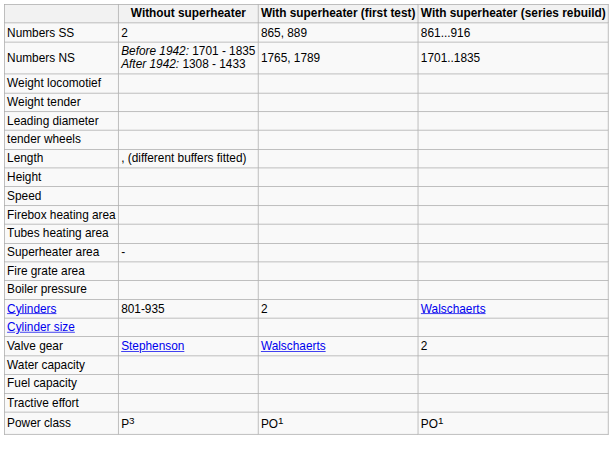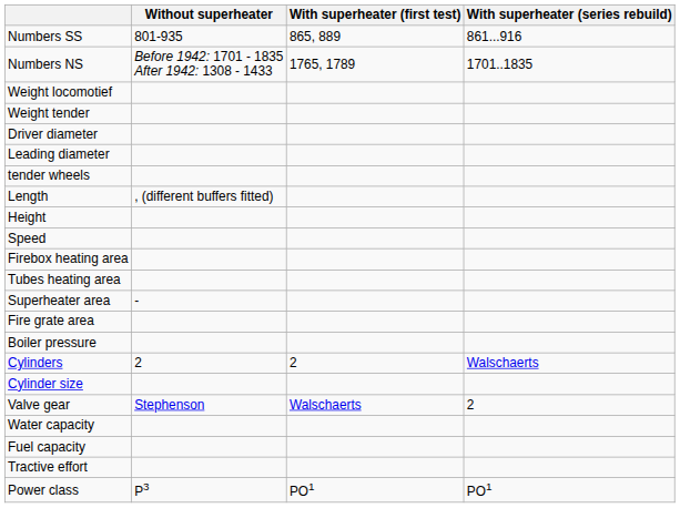 <table class="wikitable">
 <tr>
 <th></th>
 <th>Without superheater</th>
 <th>With superheater (first test)</th>
 <th>With superheater (series rebuild)</th>
 </tr>
 <tr>
 <td>Numbers SS</td>
-<td>2</td>
+<td>801-935</td>
 <td>865, 889</td>
 <td>861...916</td>
 </tr>
 <tr>
 <td>Numbers NS</td>
 <td><em>Before 1942:</em> 1701 - 1835<br><em>After 1942:</em> 1308 - 1433</td>
 <td>1765, 1789</td>
 <td>1701..1835</td>
 </tr>
 <tr>
 <td>Weight locomotief</td>
 <td></td>
 <td></td>
 <td></td>
 </tr>
 <tr>
 <td>Weight tender</td>
+<td></td>
+<td></td>
+<td></td>
+</tr>
+<tr>
+<td>Driver diameter</td>
 <td></td>
 <td></td>
 <td></td>
 </tr>
 <tr>
 <td>Leading diameter</td>
 <td></td>
 <td></td>
 <td></td>
 </tr>
 <tr>
 <td>tender wheels</td>
 <td></td>
 <td></td>
 <td></td>
 </tr>
 <tr>
 <td>Length</td>
 <td>,  (different buffers fitted)</td>
 <td></td>
 <td></td>
 </tr>
 <tr>
 <td>Height</td>
 <td></td>
 <td></td>
 <td></td>
 </tr>
 <tr>
 <td>Speed</td>
 <td></td>
 <td></td>
 <td></td>
 </tr>
 <tr>
 <td>Firebox heating area</td>
 <td></td>
 <td></td>
 <td></td>
 </tr>
 <tr>
 <td>Tubes heating area</td>
 <td></td>
 <td></td>
 <td></td>
 </tr>
 <tr>
 <td>Superheater area</td>
 <td>-</td>
 <td></td>
 <td></td>
 </tr>
 <tr>
 <td>Fire grate area</td>
 <td></td>
 <td></td>
 <td></td>
 </tr>
 <tr>
 <td>Boiler pressure</td>
 <td></td>
 <td></td>
 <td></td>
 </tr>
 <tr>
 <td><a href='#'>Cylinders</a></td>
-<td>801-935</td>
+<td>2</td>
 <td>2</td>
 <td><a href='#'>Walschaerts</a></td>
 </tr>
 <tr>
 <td><a href='#'>Cylinder size</a></td>
 <td></td>
 <td></td>
 <td></td>
 </tr>
 <tr>
 <td>Valve gear</td>
 <td><a href='#'>Stephenson</a></td>
 <td><a href='#'>Walschaerts</a></td>
 <td>2</td>
 </tr>
 <tr>
 <td>Water capacity</td>
 <td></td>
 <td></td>
 <td></td>
 </tr>
 <tr>
 <td>Fuel capacity</td>
 <td></td>
 <td></td>
 <td></td>
 </tr>
 <tr>
 <td>Tractive effort</td>
 <td></td>
 <td></td>
 <td></td>
 </tr>
 <tr>
 <td>Power class</td>
 <td>P<sup>3</sup></td>
 <td>PO<sup>1</sup></td>
 <td>PO<sup>1</sup></td>
 </tr>
 </table>
